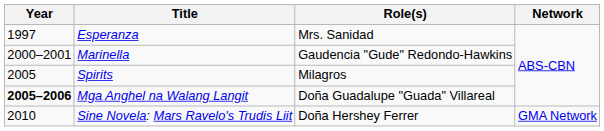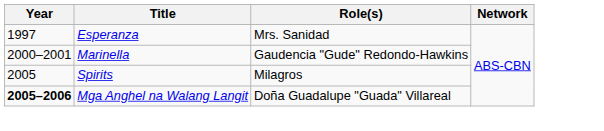 <table class="wikitable sortable">
 <tr>
 <th>Year</th>
 <th>Title</th>
 <th>Role(s)</th>
 <th>Network</th>
 </tr>
 <tr>
 <td>1997</td>
 <td><em><a href='#'>Esperanza</a></em></td>
 <td>Mrs. Sanidad</td>
 <td rowspan=4><a href='#'>ABS-CBN</a></td>
 </tr>
 <tr>
 <td>2000–2001</td>
 <td><em><a href='#'>Marinella</a></em></td>
 <td>Gaudencia "Gude" Redondo-Hawkins</td>
 </tr>
 <tr>
 <td>2005</td>
 <td><em><a href='#'>Spirits</a></em></td>
 <td>Milagros</td>
 </tr>
 <tr>
 <td><strong>2005–2006</strong></td>
 <td><em><a href='#'>Mga Anghel na Walang Langit</a></em></td>
 <td>Doña Guadalupe "Guada" Villareal</td>
 </tr>
-<tr>
-<td>2010</td>
-<td><em><a href='#'>Sine Novela</a>: <a href='#'>Mars Ravelo's Trudis Liit</a></em></td>
-<td>Doña Hershey Ferrer</td>
-<td><a href='#'>GMA Network</a></td>
-</tr>
 </table>
